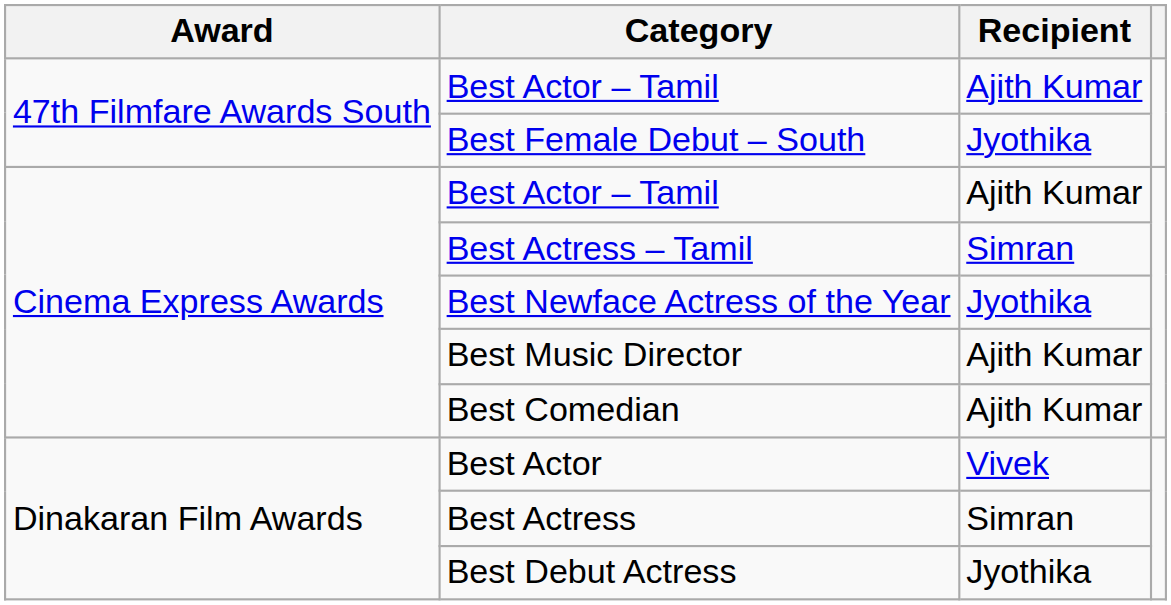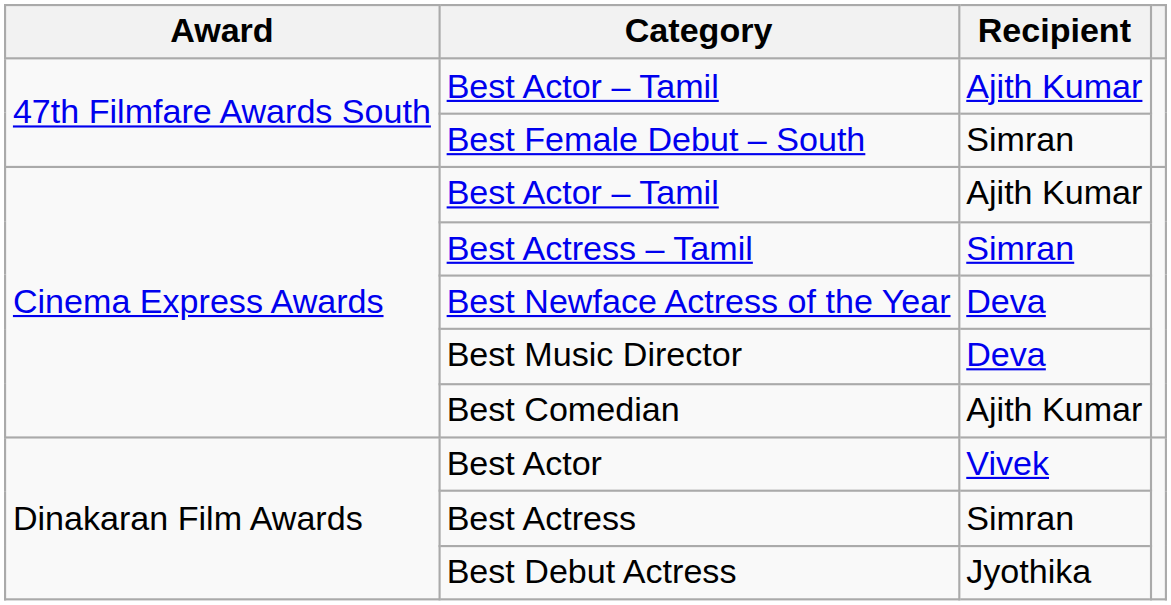 <table class="wikitable">
 <tr>
 <th>Award</th>
 <th>Category</th>
 <th>Recipient</th>
 <th></th>
 </tr>
 <tr>
 <td rowspan="2"><a href='#'>47th Filmfare Awards South</a></td>
 <td><a href='#'>Best Actor – Tamil</a></td>
 <td><a href='#'>Ajith Kumar</a></td>
 <td rowspan="2" style="text-align:center;"><br></td>
 </tr>
 <tr>
 <td><a href='#'>Best Female Debut – South</a></td>
-<td><a href='#'>Jyothika</a></td>
+<td>Simran</td>
 </tr>
 <tr>
 <td rowspan="5"><a href='#'>Cinema Express Awards</a></td>
 <td><a href='#'>Best Actor – Tamil</a></td>
 <td>Ajith Kumar</td>
 <td rowspan="5" style="text-align:center;"></td>
 </tr>
 <tr>
 <td><a href='#'>Best Actress – Tamil</a></td>
 <td><a href='#'>Simran</a></td>
 </tr>
 <tr>
 <td><a href='#'>Best Newface Actress of the Year</a></td>
-<td><a href='#'>Jyothika</a></td>
+<td><a href='#'>Deva</a></td>
 </tr>
 <tr>
 <td>Best Music Director</td>
-<td>Ajith Kumar</td>
+<td><a href='#'>Deva</a></td>
 </tr>
 <tr>
 <td>Best Comedian</td>
 <td>Ajith Kumar</td>
 </tr>
 <tr>
 <td rowspan="3">Dinakaran Film Awards</td>
 <td>Best Actor</td>
 <td><a href='#'>Vivek</a></td>
 <td rowspan="3" style="text-align:center;"></td>
 </tr>
 <tr>
 <td>Best Actress</td>
 <td>Simran</td>
 </tr>
 <tr>
 <td>Best Debut Actress</td>
 <td>Jyothika</td>
 </tr>
 </table>
